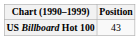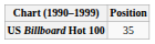 <table class="wikitable plainrowheaders" style="text-align:center">
 <tr>
 <th scope="col">Chart (1990–1999)</th>
 <th scope="col">Position</th>
 </tr>
 <tr>
 <th scope="row">US <em>Billboard</em> Hot 100</th>
-<td>43</td>
+<td>35</td>
 </tr>
 </table>
